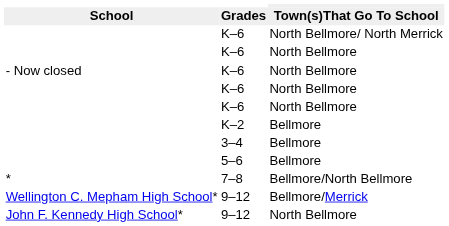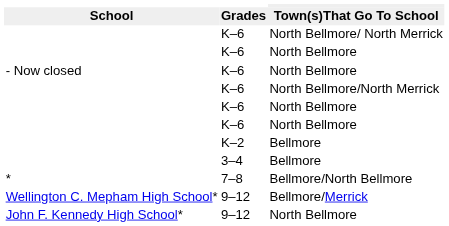 <table border="0" cellpadding="2" cellspacing="0">
 <tr>
 <th bgcolor=#ffffff></th>
 <th bgcolor=#ffffff></th>
 <th bgcolor=#efefef></th>
 </tr>
 <tr>
 <th bgcolor=#efefef>School</th>
 <th bgcolor=#efefef>Grades</th>
 <th bgcolor=#efefef>Town(s)That Go To School</th>
 </tr>
 <tr>
 <td></td>
 <td>K–6</td>
 <td>North Bellmore/ North Merrick</td>
 </tr>
 <tr>
 <td></td>
 <td>K–6</td>
 <td>North Bellmore</td>
 </tr>
 <tr>
 <td> - Now closed</td>
 <td>K–6</td>
 <td>North Bellmore</td>
 </tr>
 <tr>
 <td></td>
 <td>K–6</td>
+<td>North Bellmore/North Merrick</td>
+</tr>
+<tr>
+<td></td>
+<td>K–6</td>
 <td>North Bellmore</td>
 </tr>
 <tr>
 <td></td>
 <td>K–6</td>
 <td>North Bellmore</td>
 </tr>
 <tr>
 <td></td>
 <td>K–2</td>
 <td>Bellmore</td>
 </tr>
 <tr>
 <td></td>
 <td>3–4</td>
 <td>Bellmore</td>
 </tr>
 <tr>
-<td></td>
-<td>5–6</td>
-<td>Bellmore</td>
-</tr>
-<tr>
 <td>*</td>
 <td>7–8</td>
 <td>Bellmore/North Bellmore</td>
 </tr>
 <tr>
 <td><a href='#'>Wellington C. Mepham High School</a>*</td>
 <td>9–12</td>
 <td>Bellmore/<a href='#'>Merrick</a></td>
 </tr>
 <tr>
 <td><a href='#'>John F. Kennedy High School</a>*</td>
 <td>9–12</td>
 <td>North Bellmore</td>
 </tr>
 </table>
